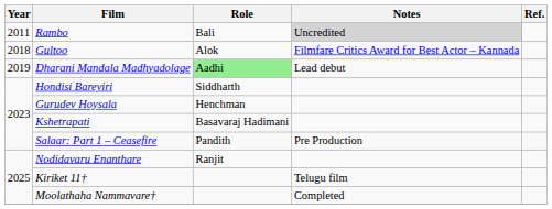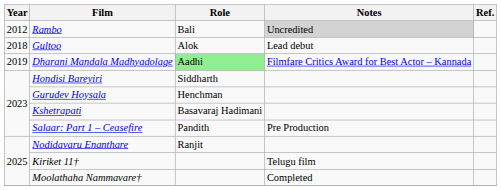 <table class="wikitable">
 <tr>
 <th>Year</th>
 <th>Film</th>
 <th>Role</th>
 <th>Notes</th>
 <th>Ref.</th>
 </tr>
 <tr>
-<td>2011</td>
+<td>2012</td>
 <td><em><a href='#'>Rambo</a></em></td>
 <td>Bali</td>
 <td style="background: lightgrey;">Uncredited</td>
 <td></td>
 </tr>
 <tr>
 <td>2018</td>
 <td><em><a href='#'>Gultoo</a></em></td>
 <td>Alok</td>
-<td><a href='#'>Filmfare Critics Award for Best Actor – Kannada</a></td>
+<td>Lead debut</td>
 <td></td>
 </tr>
 <tr>
 <td>2019</td>
 <td><em><a href='#'>Dharani Mandala Madhyadolage</a></em></td>
 <td style="background: lightgreen;">Aadhi</td>
-<td>Lead debut</td>
+<td><a href='#'>Filmfare Critics Award for Best Actor – Kannada</a></td>
 <td></td>
 </tr>
 <tr>
 <td rowspan="4">2023</td>
 <td><em><a href='#'>Hondisi Bareyiri</a></em></td>
 <td>Siddharth</td>
 <td></td>
 <td></td>
 </tr>
 <tr>
 <td><em><a href='#'>Gurudev Hoysala</a></em></td>
 <td>Henchman</td>
 <td></td>
 <td></td>
 </tr>
 <tr>
 <td><em><a href='#'>Kshetrapati</a></em></td>
 <td>Basavaraj Hadimani</td>
 <td></td>
 <td></td>
 </tr>
 <tr>
 <td><em><a href='#'>Salaar: Part 1 – Ceasefire</a></em></td>
 <td>Pandith</td>
 <td>Pre Production</td>
 <td></td>
 </tr>
 <tr>
 <td rowspan="3">2025</td>
 <td><em><a href='#'>Nodidavaru Enanthare</a></em></td>
 <td>Ranjit</td>
 <td></td>
 <td></td>
 </tr>
 <tr>
 <td><em>Kiriket 11†</em></td>
 <td></td>
 <td>Telugu film</td>
 <td></td>
 </tr>
 <tr>
 <td><em>Moolathaha Nammavare†</em></td>
 <td></td>
 <td>Completed</td>
 <td></td>
 </tr>
 <tr>
 </tr>
 </table>
